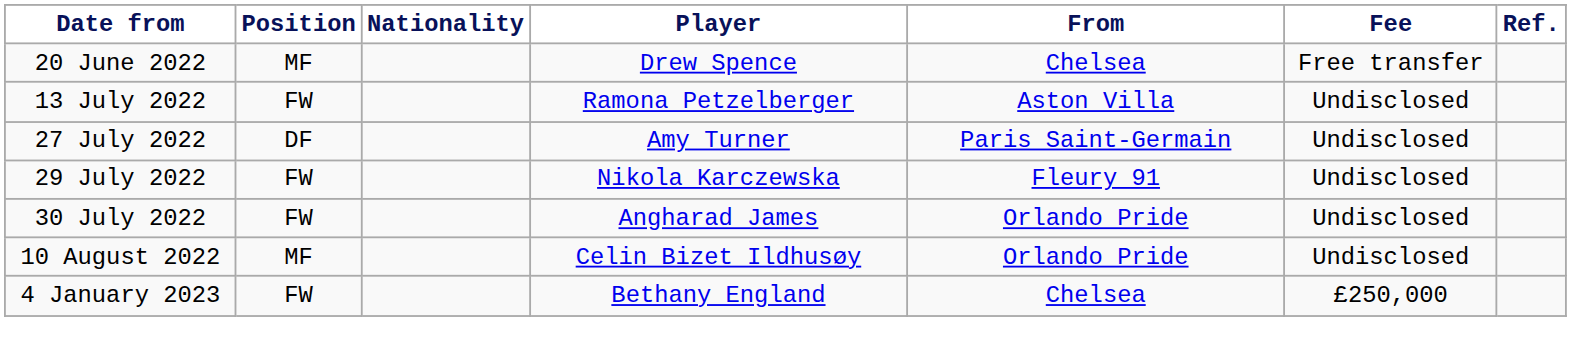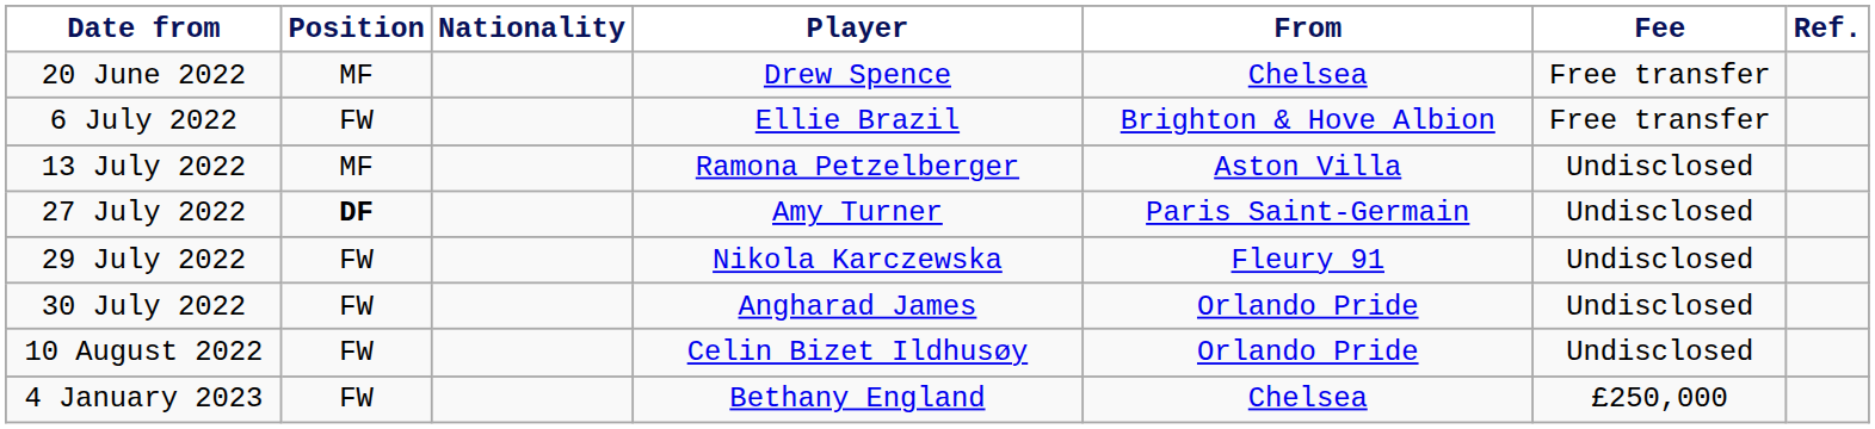 <table class="wikitable" style="text-align:center">
 <tr>
 <th style="background:#FFFFFF; color:#081159; width:120px;">Date from</th>
 <th style="background:#FFFFFF; color:#081159; width:50px;">Position</th>
 <th style="background:#FFFFFF; color:#081159; width:50px;">Nationality</th>
 <th style="background:#FFFFFF; color:#081159; width:200px;">Player</th>
 <th style="background:#FFFFFF; color:#081159; width:200px;">From</th>
 <th style="background:#FFFFFF; color:#081159; width:110px;">Fee</th>
 <th style="background:#FFFFFF; color:#081159; width:30px;">Ref.</th>
 </tr>
 <tr>
 <td>20 June 2022</td>
 <td>MF</td>
 <td></td>
 <td><a href='#'>Drew Spence</a></td>
 <td> <a href='#'>Chelsea</a></td>
 <td>Free transfer</td>
 <td></td>
 </tr>
 <tr>
+<td>6 July 2022</td>
+<td>FW</td>
+<td></td>
+<td><a href='#'>Ellie Brazil</a></td>
+<td> <a href='#'>Brighton & Hove Albion</a></td>
+<td>Free transfer</td>
+<td></td>
+</tr>
+<tr>
 <td>13 July 2022</td>
-<td>FW</td>
+<td>MF</td>
 <td></td>
 <td><a href='#'>Ramona Petzelberger</a></td>
 <td> <a href='#'>Aston Villa</a></td>
 <td>Undisclosed</td>
 <td></td>
 </tr>
 <tr>
 <td>27 July 2022</td>
-<td>DF</td>
+<td><strong>DF</strong></td>
 <td></td>
 <td><a href='#'>Amy Turner</a></td>
 <td> <a href='#'>Paris Saint-Germain</a></td>
 <td>Undisclosed</td>
 <td></td>
 </tr>
 <tr>
 <td>29 July 2022</td>
 <td>FW</td>
 <td></td>
 <td><a href='#'>Nikola Karczewska</a></td>
 <td> <a href='#'>Fleury 91</a></td>
 <td>Undisclosed</td>
 <td></td>
 </tr>
 <tr>
 <td>30 July 2022</td>
 <td>FW</td>
 <td></td>
 <td><a href='#'>Angharad James</a></td>
 <td> <a href='#'>Orlando Pride</a></td>
 <td>Undisclosed</td>
 <td></td>
 </tr>
 <tr>
 <td>10 August 2022</td>
-<td>MF</td>
+<td>FW</td>
 <td></td>
 <td><a href='#'>Celin Bizet Ildhusøy</a></td>
 <td> <a href='#'>Orlando Pride</a></td>
 <td>Undisclosed</td>
 <td></td>
 </tr>
 <tr>
 <td>4 January 2023</td>
 <td>FW</td>
 <td></td>
 <td><a href='#'>Bethany England</a></td>
 <td> <a href='#'>Chelsea</a></td>
 <td>£250,000</td>
 <td></td>
 </tr>
 </table>
